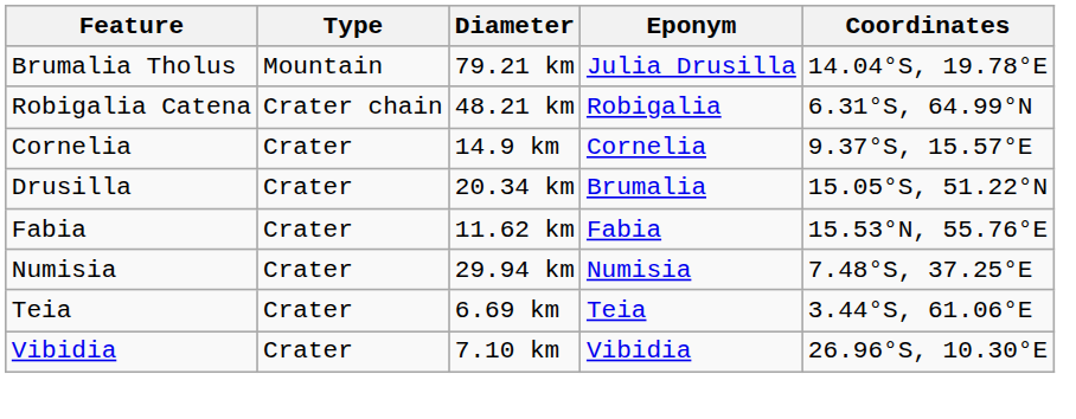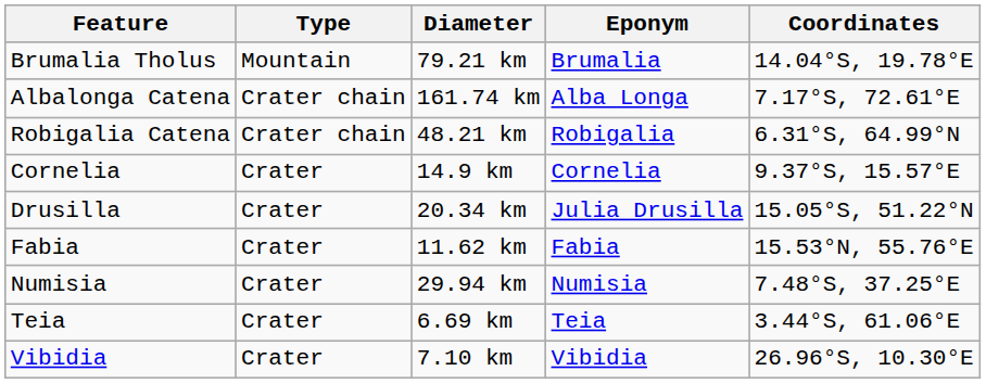 <table class="wikitable">
 <tr>
 <th>Feature</th>
 <th>Type</th>
 <th>Diameter</th>
 <th>Eponym</th>
 <th>Coordinates</th>
 </tr>
 <tr>
 <td>Brumalia Tholus</td>
 <td>Mountain</td>
 <td>79.21 km</td>
-<td><a href='#'>Julia Drusilla</a></td>
+<td><a href='#'>Brumalia</a></td>
 <td>14.04°S, 19.78°E</td>
+</tr>
+<tr>
+<td>Albalonga Catena</td>
+<td>Crater chain</td>
+<td>161.74 km</td>
+<td><a href='#'>Alba Longa</a></td>
+<td>7.17°S, 72.61°E</td>
 </tr>
 <tr>
 <td>Robigalia Catena</td>
 <td>Crater chain</td>
 <td>48.21 km</td>
 <td><a href='#'>Robigalia</a></td>
 <td>6.31°S, 64.99°N</td>
 </tr>
 <tr>
 <td>Cornelia</td>
 <td>Crater</td>
 <td>14.9 km</td>
 <td><a href='#'>Cornelia</a></td>
 <td>9.37°S, 15.57°E</td>
 </tr>
 <tr>
 <td>Drusilla</td>
 <td>Crater</td>
 <td>20.34 km</td>
-<td><a href='#'>Brumalia</a></td>
+<td><a href='#'>Julia Drusilla</a></td>
 <td>15.05°S, 51.22°N</td>
 </tr>
 <tr>
 <td>Fabia</td>
 <td>Crater</td>
 <td>11.62 km</td>
 <td><a href='#'>Fabia</a></td>
 <td>15.53°N, 55.76°E</td>
 </tr>
 <tr>
 <td>Numisia</td>
 <td>Crater</td>
 <td>29.94 km</td>
 <td><a href='#'>Numisia</a></td>
 <td>7.48°S, 37.25°E</td>
 </tr>
 <tr>
 <td>Teia</td>
 <td>Crater</td>
 <td>6.69 km</td>
 <td><a href='#'>Teia</a></td>
 <td>3.44°S, 61.06°E</td>
 </tr>
 <tr>
 <td><a href='#'>Vibidia</a></td>
 <td>Crater</td>
 <td>7.10 km</td>
 <td><a href='#'>Vibidia</a></td>
 <td>26.96°S, 10.30°E</td>
 </tr>
 </table>
